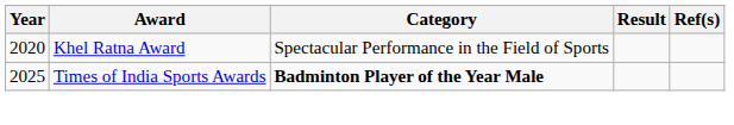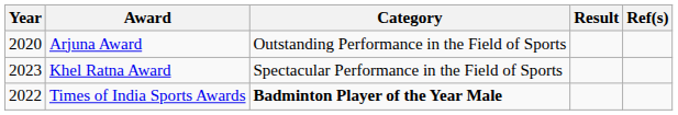 <table class="wikitable plainrowheaders sortable">
 <tr>
 <th scope="col">Year</th>
 <th scope="col">Award</th>
 <th scope="col">Category</th>
 <th scope="col">Result</th>
 <th scope="col">Ref(s)</th>
 </tr>
 <tr>
 <td>2020</td>
+<td><a href='#'>Arjuna Award</a></td>
+<td>Outstanding Performance in the Field of Sports</td>
+<td></td>
+<td></td>
+</tr>
+<tr>
+<td>2023</td>
 <td><a href='#'>Khel Ratna Award</a></td>
 <td>Spectacular Performance in the Field of Sports</td>
 <td></td>
 <td></td>
 </tr>
 <tr>
-<td>2025</td>
+<td>2022</td>
 <td><a href='#'>Times of India Sports Awards</a></td>
 <td><strong>Badminton Player of the Year Male</strong></td>
 <td></td>
 <td></td>
 </tr>
 </table>
